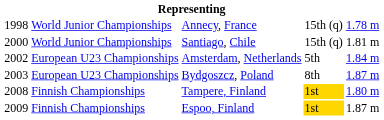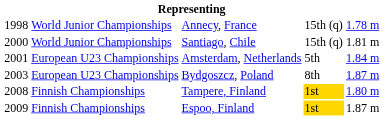 <table>
 <tr>
 <th colspan="5">Representing </th>
 </tr>
 <tr>
 <td>1998</td>
 <td><a href='#'>World Junior Championships</a></td>
 <td><a href='#'>Annecy</a>, <a href='#'>France</a></td>
 <td>15th (q)</td>
 <td><a href='#'>1.78 m</a></td>
 </tr>
 <tr>
 <td>2000</td>
 <td><a href='#'>World Junior Championships</a></td>
 <td><a href='#'>Santiago</a>, <a href='#'>Chile</a></td>
 <td>15th (q)</td>
 <td>1.81 m</td>
 </tr>
 <tr>
-<td>2002</td>
+<td>2001</td>
 <td><a href='#'>European U23 Championships</a></td>
 <td><a href='#'>Amsterdam</a>, <a href='#'>Netherlands</a></td>
 <td>5th</td>
 <td><a href='#'>1.84 m</a></td>
 </tr>
 <tr>
 <td>2003</td>
 <td><a href='#'>European U23 Championships</a></td>
 <td><a href='#'>Bydgoszcz</a>, <a href='#'>Poland</a></td>
 <td>8th</td>
 <td><a href='#'>1.87 m</a></td>
 </tr>
 <tr>
 <td>2008</td>
 <td><a href='#'>Finnish Championships</a></td>
 <td><a href='#'>Tampere, Finland</a></td>
 <td bgcolor="gold">1st</td>
 <td><a href='#'>1.80 m</a></td>
 </tr>
 <tr>
 <td>2009</td>
 <td><a href='#'>Finnish Championships</a></td>
 <td><a href='#'>Espoo, Finland</a></td>
 <td bgcolor="gold">1st</td>
 <td>1.87 m</td>
 </tr>
 </table>
